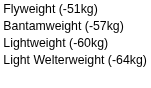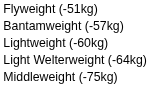 <table>
 <tr>
 <td>Flyweight (-51kg)</td>
 <td></td>
 <td></td>
 <td><br></td>
 </tr>
 <tr>
 <td>Bantamweight (-57kg)</td>
 <td></td>
 <td></td>
 <td><br></td>
 </tr>
 <tr>
 <td>Lightweight (-60kg)</td>
 <td></td>
 <td></td>
 <td><br></td>
 </tr>
 <tr>
 <td>Light Welterweight (-64kg)</td>
 <td></td>
 <td></td>
 <td><br></td>
 </tr>
+<tr>
+<td>Middleweight (-75kg)</td>
+<td></td>
+<td></td>
+<td><br></td>
+</tr>
 </table>
